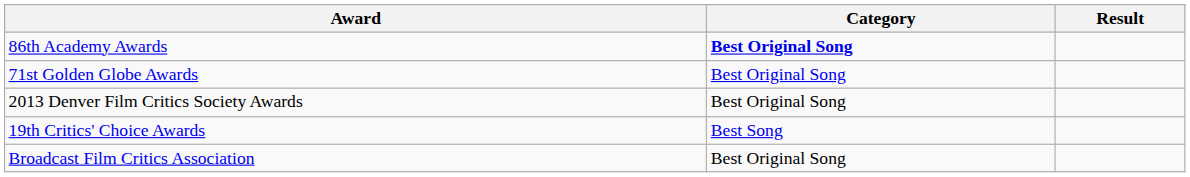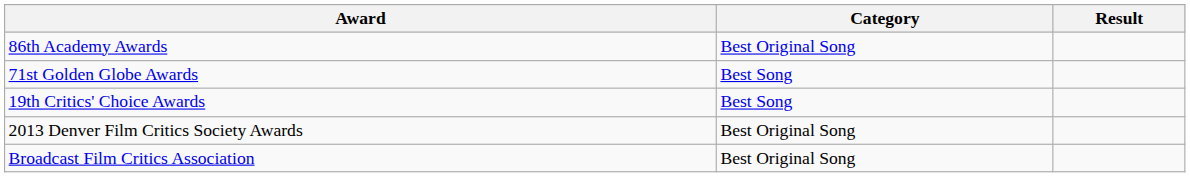 <table class="wikitable" style="width:85%;">
 <tr style="background:#ccc; text-align:center;">
 <th>Award</th>
 <th>Category</th>
 <th>Result</th>
 </tr>
 <tr>
 <td><a href='#'>86th Academy Awards</a></td>
-<td><strong><a href='#'>Best Original Song</a></strong></td>
+<td><a href='#'>Best Original Song</a></td>
 <td></td>
 </tr>
 <tr>
 <td><a href='#'>71st Golden Globe Awards</a></td>
-<td><a href='#'>Best Original Song</a></td>
+<td><a href='#'>Best Song</a></td>
+<td></td>
+</tr>
+<tr>
+<td><a href='#'>19th Critics' Choice Awards</a></td>
+<td><a href='#'>Best Song</a></td>
 <td></td>
 </tr>
 <tr>
 <td>2013 Denver Film Critics Society Awards</td>
 <td>Best Original Song</td>
 <td></td>
 </tr>
 <tr>
-<td><a href='#'>19th Critics' Choice Awards</a></td>
-<td><a href='#'>Best Song</a></td>
-<td></td>
-</tr>
-<tr>
 <td><a href='#'>Broadcast Film Critics Association</a></td>
 <td>Best Original Song</td>
 <td></td>
 </tr>
 </table>
